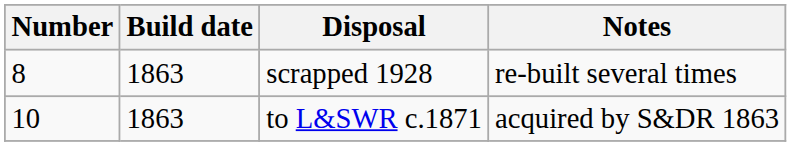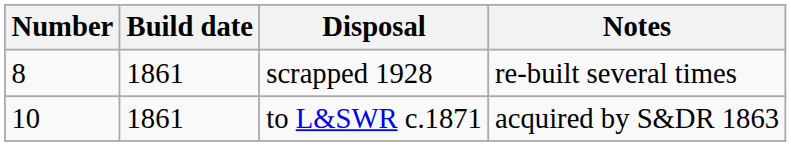 <table class="wikitable">
 <tr>
 <th>Number</th>
 <th>Build date</th>
 <th>Disposal</th>
 <th>Notes</th>
 </tr>
 <tr>
 <td>8</td>
-<td>1863</td>
+<td>1861</td>
 <td>scrapped 1928</td>
 <td>re-built several times</td>
 </tr>
 <tr>
 <td>10</td>
-<td>1863</td>
+<td>1861</td>
 <td>to <a href='#'>L&SWR</a> c.1871</td>
 <td>acquired by S&DR 1863</td>
 </tr>
 </table>
